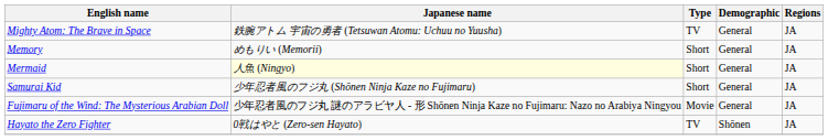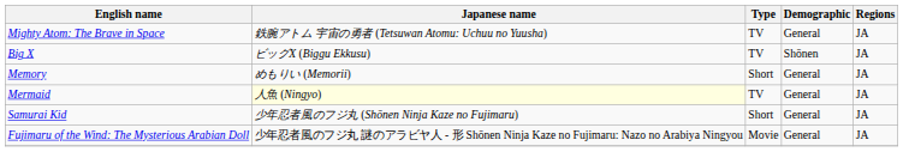 <table class="wikitable sortable" border="1">
 <tr>
 <th>English name</th>
 <th>Japanese name</th>
 <th>Type</th>
 <th>Demographic</th>
 <th>Regions</th>
 </tr>
 <tr>
 <td><em><a href='#'>Mighty Atom: The Brave in Space</a></em></td>
 <td><em>鉄腕アトム 宇宙の勇者</em>  (<em>Tetsuwan Atomu: Uchuu no Yuusha</em>)</td>
 <td>TV</td>
 <td>General</td>
 <td>JA</td>
 </tr>
 <tr>
+<td><em><a href='#'>Big X</a></em></td>
+<td><em>ビッグX</em> (<em>Biggu Ekkusu</em>)</td>
+<td>TV</td>
+<td>Shōnen</td>
+<td>JA</td>
+</tr>
+<tr>
 <td><em><a href='#'>Memory</a></em></td>
 <td><em>めもりい</em> (<em>Memorii</em>)</td>
 <td>Short</td>
 <td>General</td>
 <td>JA</td>
 </tr>
 <tr>
 <td><em><a href='#'>Mermaid</a></em></td>
 <td style="background: lightyellow;"><em>人魚</em> (<em>Ningyo</em>)</td>
-<td>Short</td>
+<td>TV</td>
 <td>General</td>
 <td>JA</td>
 </tr>
 <tr>
 <td><em><a href='#'>Samurai Kid</a></em></td>
 <td><em>少年忍者風のフジ丸</em> (<em>Shōnen Ninja Kaze no Fujimaru</em>)</td>
 <td>Short</td>
 <td>General</td>
 <td>JA</td>
 </tr>
 <tr>
 <td><em><a href='#'>Fujimaru of the Wind: The Mysterious Arabian Doll</a></em></td>
 <td>少年忍者風のフジ丸 謎のアラビヤ人 - 形 Shōnen Ninja Kaze no Fujimaru: Nazo no Arabiya Ningyou</td>
 <td>Movie</td>
 <td>General</td>
 <td>JA</td>
 </tr>
 <tr>
-<td><em><a href='#'>Hayato the Zero Fighter</a></em></td>
-<td><em>0戦はやと</em> (<em>Zero-sen Hayato</em>)</td>
-<td>TV</td>
-<td>Shōnen</td>
-<td>JA</td>
-</tr>
-<tr>
 </tr>
 </table>
